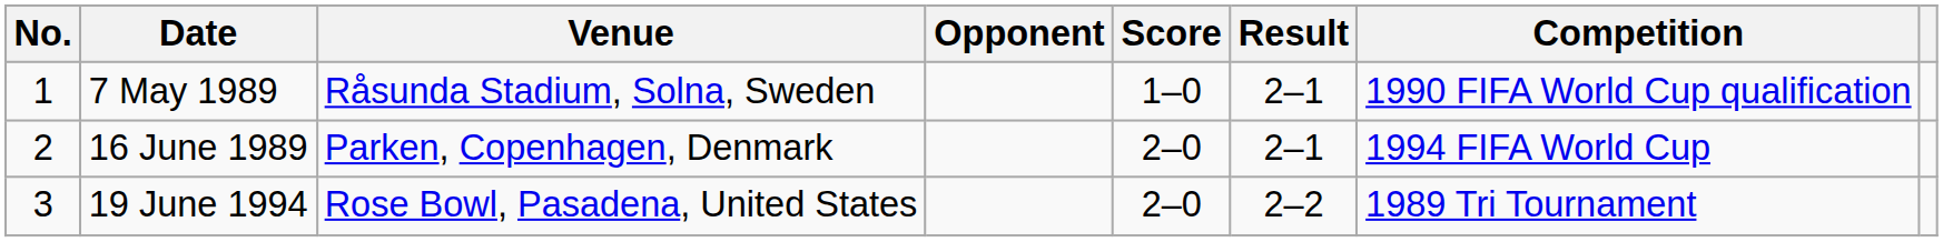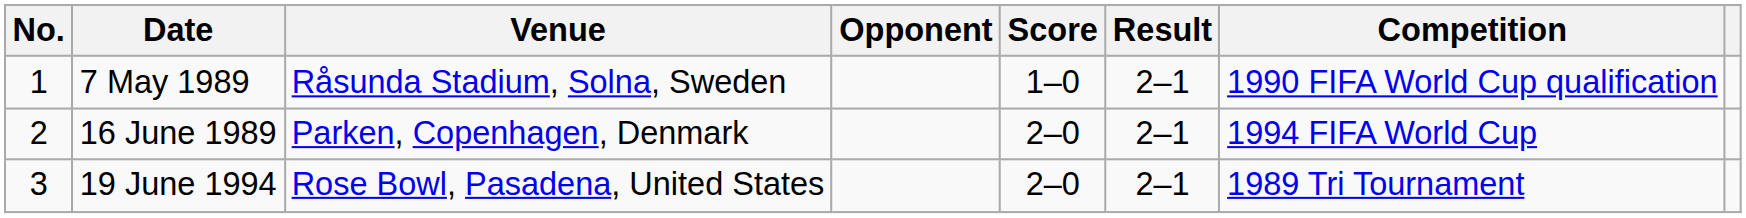 <table class="wikitable sortable">
 <tr>
 <th scope="col">No.</th>
 <th scope="col">Date</th>
 <th scope="col">Venue</th>
 <th scope="col">Opponent</th>
 <th scope="col">Score</th>
 <th scope="col">Result</th>
 <th scope="col">Competition</th>
 <th scope="col" class="unsortable"></th>
 </tr>
 <tr>
 <td align="center">1</td>
 <td>7 May 1989</td>
 <td><a href='#'>Råsunda Stadium</a>, <a href='#'>Solna</a>, Sweden</td>
 <td></td>
 <td align="center">1–0</td>
 <td align="center">2–1</td>
 <td><a href='#'>1990 FIFA World Cup qualification</a></td>
 <td></td>
 </tr>
 <tr>
 <td align="center">2</td>
 <td>16 June 1989</td>
 <td><a href='#'>Parken</a>, <a href='#'>Copenhagen</a>, Denmark</td>
 <td></td>
 <td align="center">2–0</td>
 <td align="center">2–1</td>
 <td><a href='#'>1994 FIFA World Cup</a></td>
 <td></td>
 </tr>
 <tr>
 <td align="center">3</td>
 <td>19 June 1994</td>
 <td><a href='#'>Rose Bowl</a>, <a href='#'>Pasadena</a>, United States</td>
 <td></td>
 <td align="center">2–0</td>
-<td style="text-align:center">2–2</td>
+<td align="center">2–1</td>
 <td><a href='#'>1989 Tri Tournament</a></td>
 <td></td>
 </tr>
 </table>
